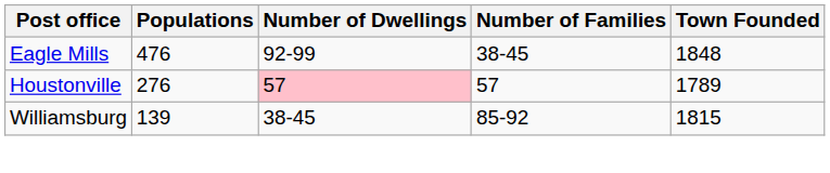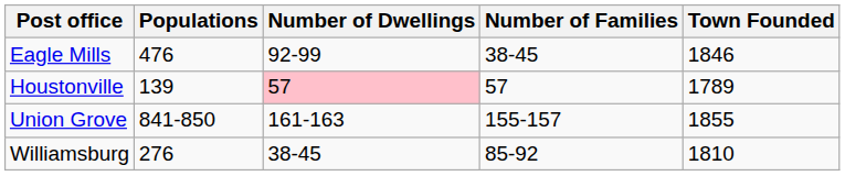 <table class="wikitable sortable">
 <tr>
 <th>Post office</th>
 <th>Populations</th>
 <th>Number of Dwellings</th>
 <th>Number of Families</th>
 <th>Town Founded</th>
 </tr>
 <tr>
 <td><a href='#'>Eagle Mills</a></td>
 <td>476</td>
 <td>92-99</td>
 <td>38-45</td>
-<td>1848</td>
+<td>1846</td>
 </tr>
 <tr>
 <td><a href='#'>Houstonville</a></td>
-<td>276</td>
+<td>139</td>
 <td style="background: pink;">57</td>
 <td>57</td>
 <td>1789</td>
 </tr>
 <tr>
+<td><a href='#'>Union Grove</a></td>
+<td>841-850</td>
+<td>161-163</td>
+<td>155-157</td>
+<td>1855</td>
+</tr>
+<tr>
 <td>Williamsburg</td>
-<td>139</td>
+<td>276</td>
 <td>38-45</td>
 <td>85-92</td>
-<td>1815</td>
+<td>1810</td>
 </tr>
 </table>
